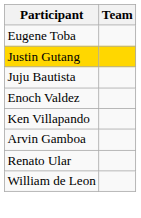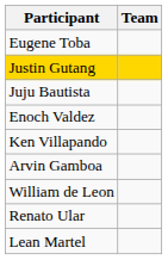 <table class="wikitable">
 <tr>
 <th>Participant</th>
 <th>Team</th>
 </tr>
 <tr>
 <td>Eugene Toba</td>
 <td></td>
 </tr>
 <tr bgcolor=gold>
 <td>Justin Gutang</td>
 <td></td>
 </tr>
 <tr>
 <td>Juju Bautista</td>
 <td></td>
 </tr>
 <tr>
 <td>Enoch Valdez</td>
 <td></td>
 </tr>
 <tr>
 <td>Ken Villapando</td>
 <td></td>
 </tr>
 <tr>
 <td>Arvin Gamboa</td>
 <td></td>
 </tr>
 <tr>
+<td>William de Leon</td>
+<td></td>
+</tr>
+<tr>
 <td>Renato Ular</td>
 <td></td>
 </tr>
 <tr>
-<td>William de Leon</td>
+<td>Lean Martel</td>
 <td></td>
 </tr>
 </table>
